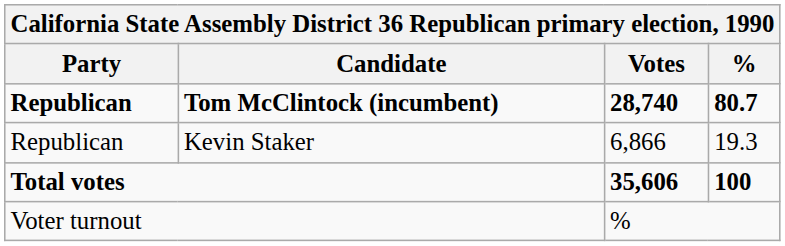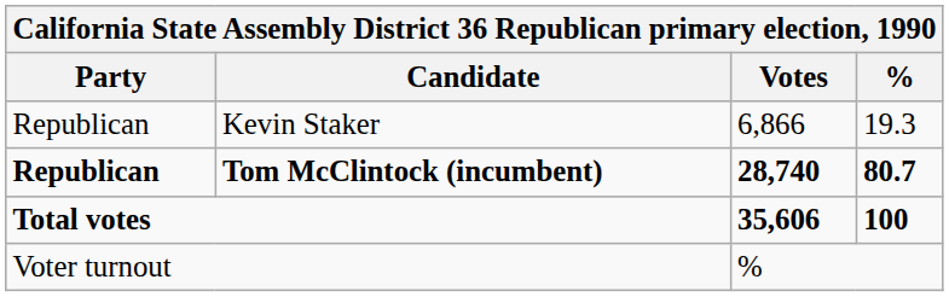 <table class="wikitable">
 <tr>
 <th colspan="4">California State Assembly District 36 Republican primary election, 1990</th>
 </tr>
 <tr>
 <th>Party</th>
 <th>Candidate</th>
 <th>Votes</th>
 <th>%</th>
 </tr>
 <tr>
+<td>Republican</td>
+<td>Kevin Staker</td>
+<td>6,866</td>
+<td>19.3</td>
+</tr>
+<tr>
 <td><strong>Republican</strong></td>
 <td><strong>Tom McClintock (incumbent)</strong></td>
 <td><strong>28,740</strong></td>
 <td><strong>80.7</strong></td>
-</tr>
-<tr>
-<td>Republican</td>
-<td>Kevin Staker</td>
-<td>6,866</td>
-<td>19.3</td>
 </tr>
 <tr>
 <td colspan="2"><strong>Total votes</strong></td>
 <td><strong>35,606</strong></td>
 <td><strong>100</strong></td>
 </tr>
 <tr>
 <td colspan="2">Voter turnout</td>
 <td colspan="2">%</td>
 </tr>
 </table>
